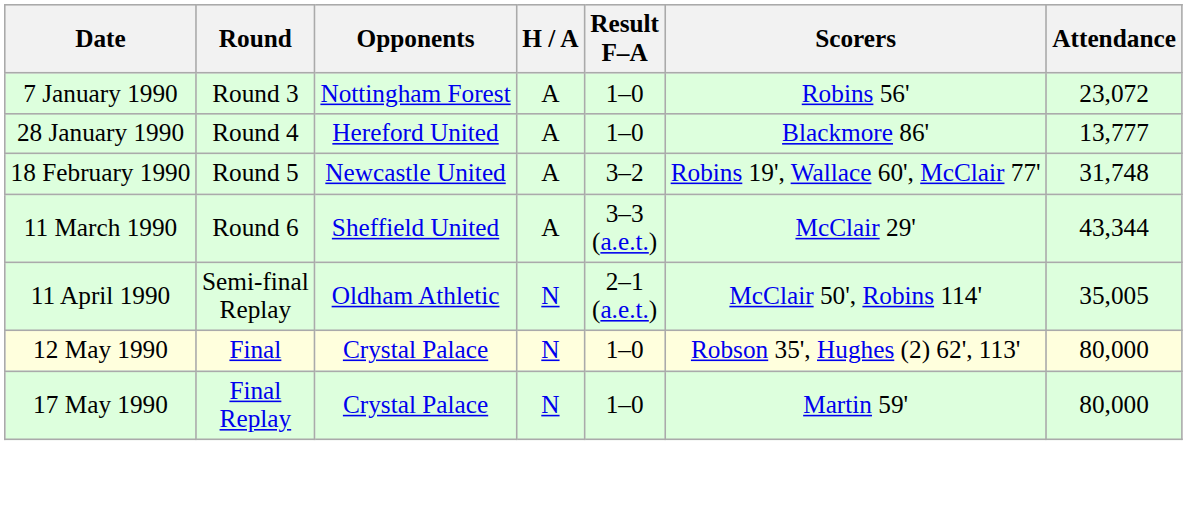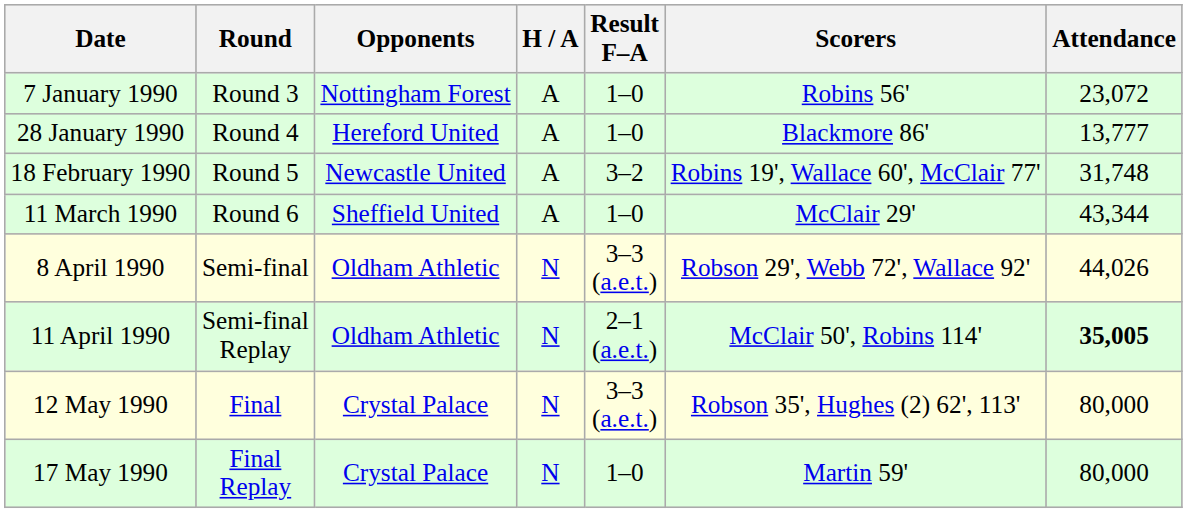 <table class="wikitable" style="text-align:center">
 <tr>
 <th>Date</th>
 <th>Round</th>
 <th>Opponents</th>
 <th>H / A</th>
 <th>Result<br>F–A</th>
 <th>Scorers</th>
 <th>Attendance</th>
 </tr>
 <tr bgcolor="#ddffdd">
 <td>7 January 1990</td>
 <td>Round 3</td>
 <td><a href='#'>Nottingham Forest</a></td>
 <td>A</td>
 <td>1–0</td>
 <td><a href='#'>Robins</a> 56'</td>
 <td>23,072</td>
 </tr>
 <tr bgcolor="#ddffdd">
 <td>28 January 1990</td>
 <td>Round 4</td>
 <td><a href='#'>Hereford United</a></td>
 <td>A</td>
 <td>1–0</td>
 <td><a href='#'>Blackmore</a> 86'</td>
 <td>13,777</td>
 </tr>
 <tr bgcolor="#ddffdd">
 <td>18 February 1990</td>
 <td>Round 5</td>
 <td><a href='#'>Newcastle United</a></td>
 <td>A</td>
 <td>3–2</td>
 <td><a href='#'>Robins</a> 19', <a href='#'>Wallace</a> 60', <a href='#'>McClair</a> 77'</td>
 <td>31,748</td>
 </tr>
 <tr bgcolor="#ddffdd">
 <td>11 March 1990</td>
 <td>Round 6</td>
 <td><a href='#'>Sheffield United</a></td>
 <td>A</td>
-<td>3–3<br>(<a href='#'>a.e.t.</a>)</td>
+<td>1–0</td>
 <td><a href='#'>McClair</a> 29'</td>
 <td>43,344</td>
+</tr>
+<tr bgcolor="#ffffdd">
+<td>8 April 1990</td>
+<td>Semi-final</td>
+<td><a href='#'>Oldham Athletic</a></td>
+<td><a href='#'>N</a></td>
+<td>3–3<br>(<a href='#'>a.e.t.</a>)</td>
+<td><a href='#'>Robson</a> 29', <a href='#'>Webb</a> 72', <a href='#'>Wallace</a> 92'</td>
+<td>44,026</td>
 </tr>
 <tr bgcolor="#ddffdd">
 <td>11 April 1990</td>
 <td>Semi-final<br>Replay</td>
 <td><a href='#'>Oldham Athletic</a></td>
 <td><a href='#'>N</a></td>
 <td>2–1<br>(<a href='#'>a.e.t.</a>)</td>
 <td><a href='#'>McClair</a> 50', <a href='#'>Robins</a> 114'</td>
-<td>35,005</td>
+<td><strong>35,005</strong></td>
 </tr>
 <tr bgcolor="#ffffdd">
 <td>12 May 1990</td>
 <td><a href='#'>Final</a></td>
 <td><a href='#'>Crystal Palace</a></td>
 <td><a href='#'>N</a></td>
-<td>1–0</td>
+<td>3–3<br>(<a href='#'>a.e.t.</a>)</td>
 <td><a href='#'>Robson</a> 35', <a href='#'>Hughes</a> (2) 62', 113'</td>
 <td>80,000</td>
 </tr>
 <tr bgcolor="#ddffdd">
 <td>17 May 1990</td>
 <td><a href='#'>Final<br>Replay</a></td>
 <td><a href='#'>Crystal Palace</a></td>
 <td><a href='#'>N</a></td>
 <td>1–0</td>
 <td><a href='#'>Martin</a> 59'</td>
 <td>80,000</td>
 </tr>
 </table>
